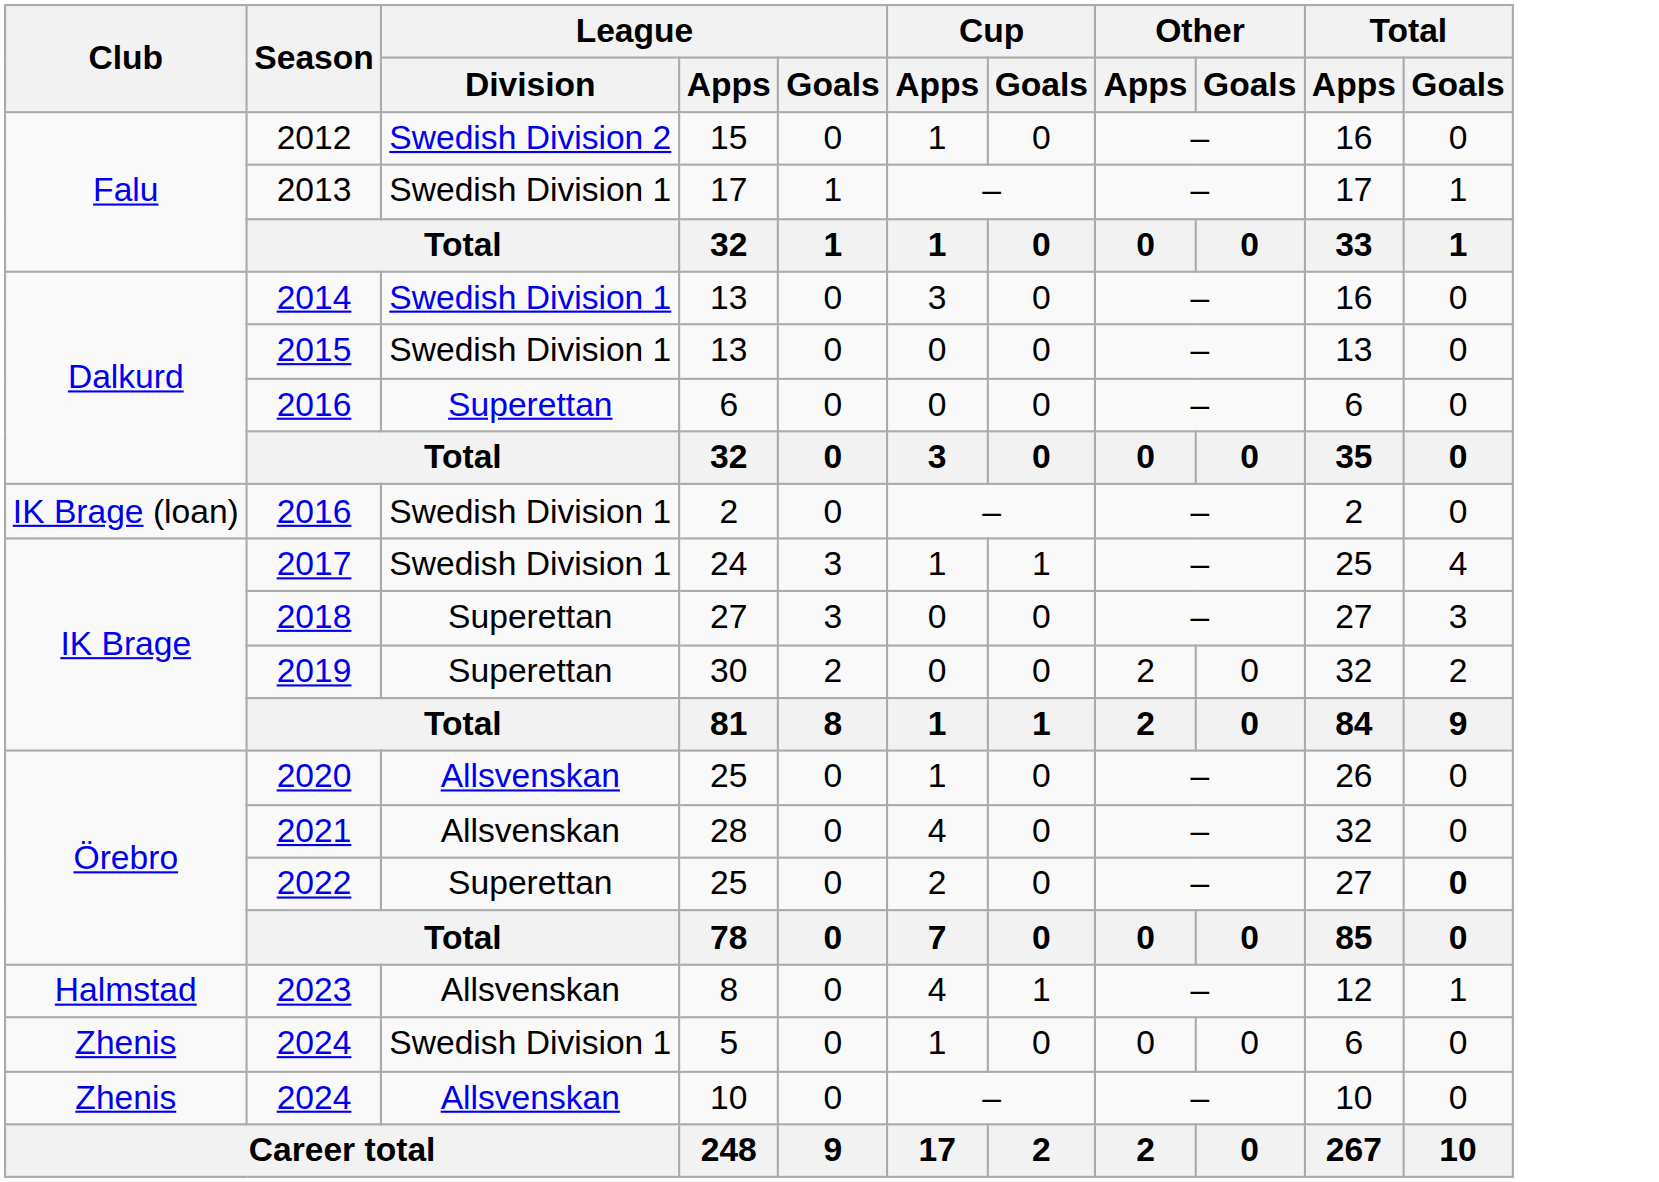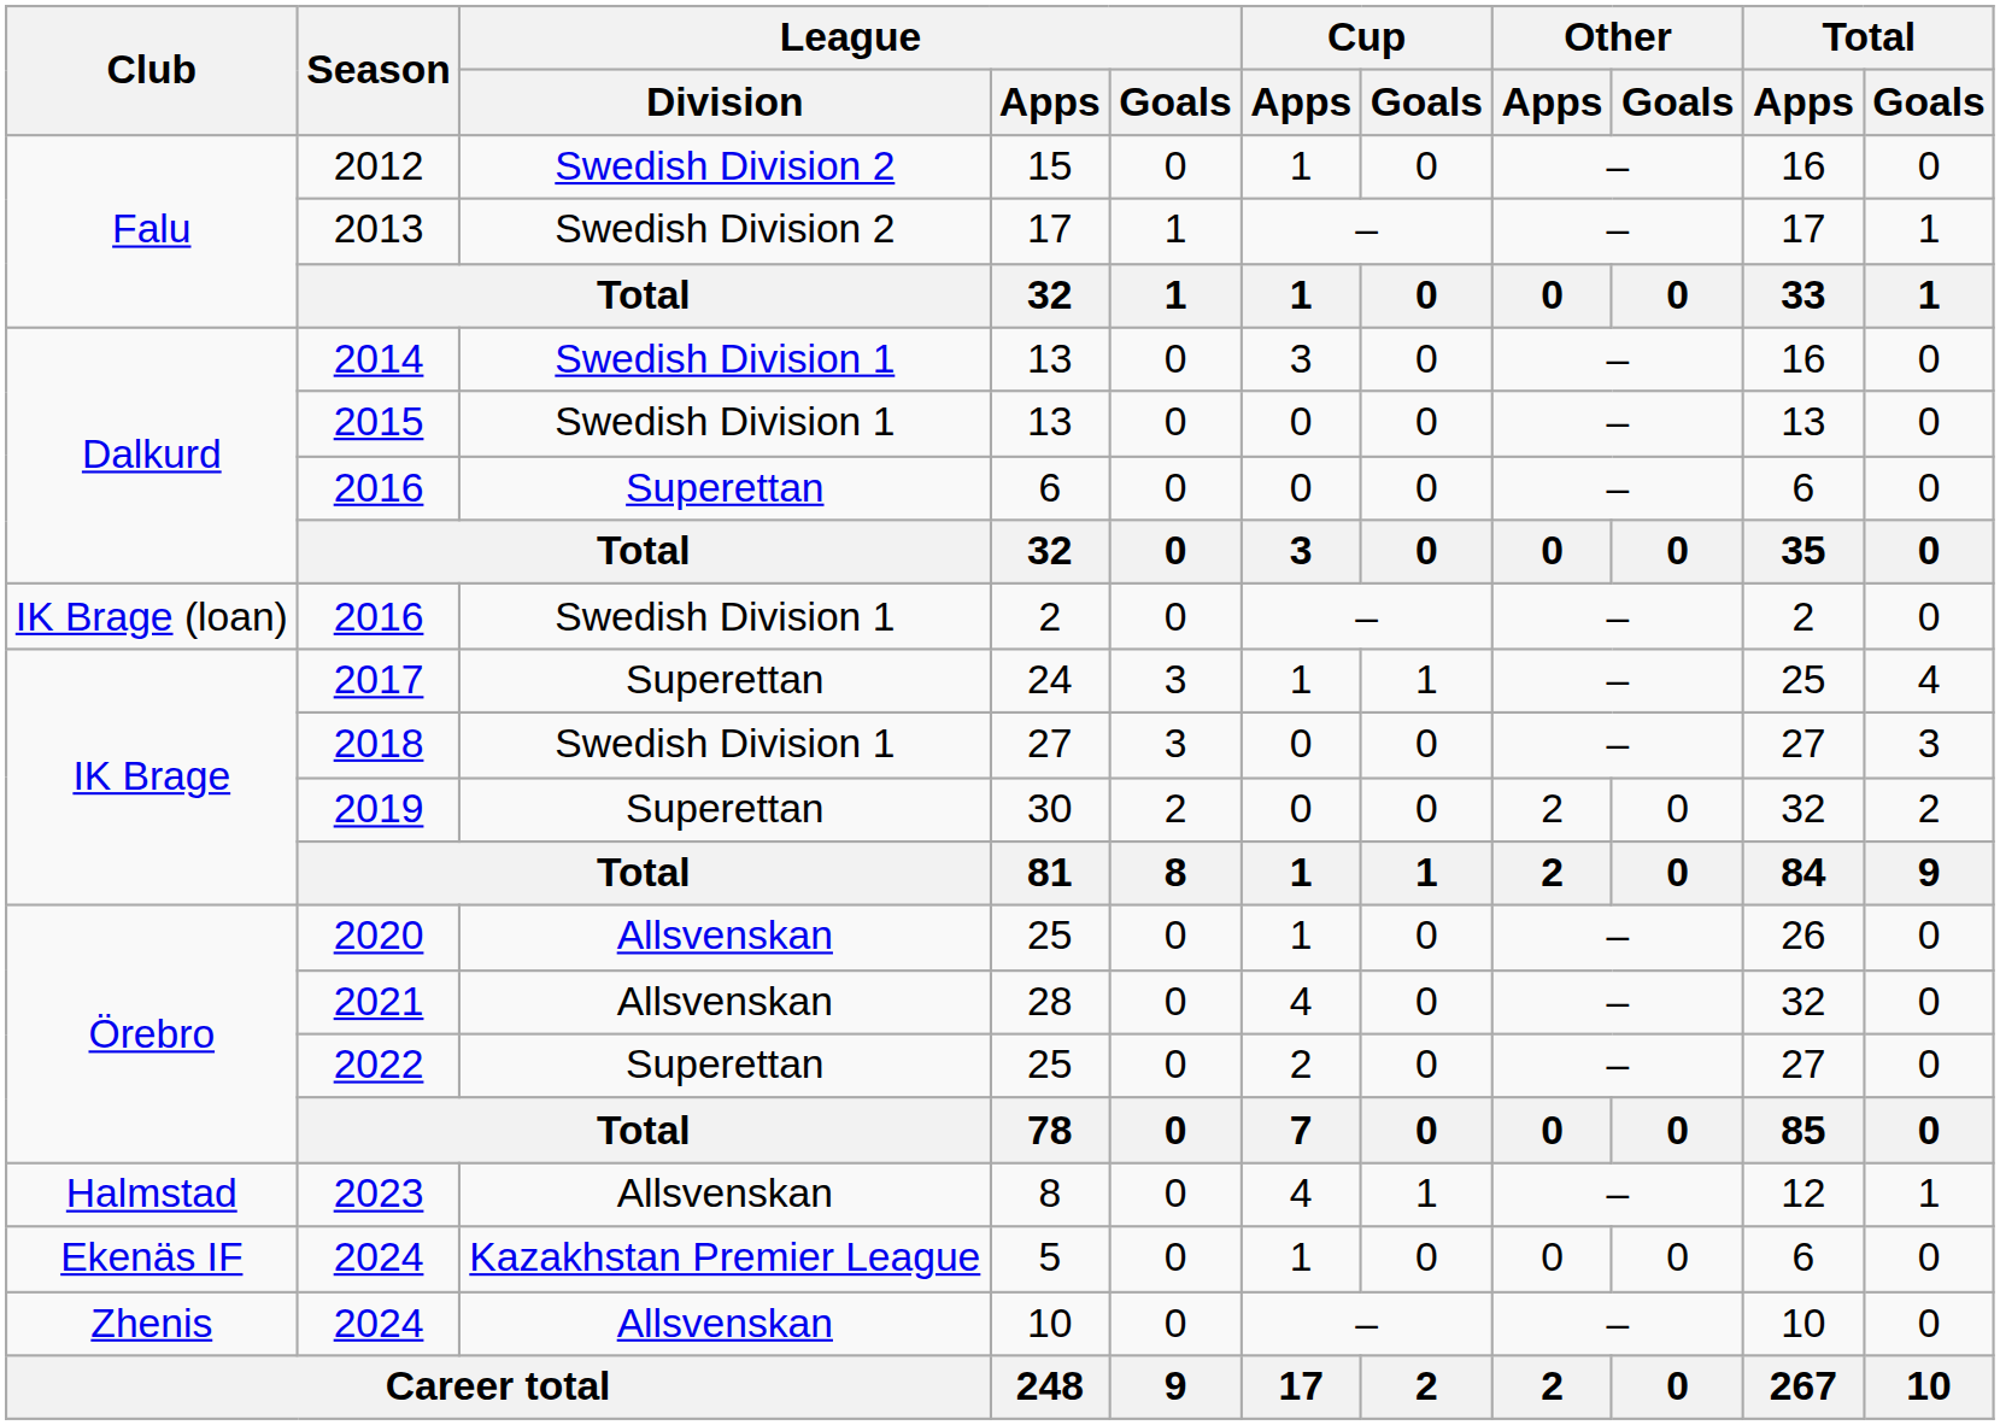 <table class="wikitable" style="text-align:center">
 <tr>
 <th rowspan="2">Club</th>
 <th rowspan="2">Season</th>
 <th colspan="3">League</th>
 <th colspan="2">Cup</th>
 <th colspan="2">Other</th>
 <th colspan="2">Total</th>
 </tr>
 <tr>
 <th>Division</th>
 <th>Apps</th>
 <th>Goals</th>
 <th>Apps</th>
 <th>Goals</th>
 <th>Apps</th>
 <th>Goals</th>
 <th>Apps</th>
 <th>Goals</th>
 </tr>
 <tr>
 <td rowspan=3><a href='#'>Falu</a></td>
 <td>2012</td>
 <td><a href='#'>Swedish Division 2</a></td>
 <td>15</td>
 <td>0</td>
 <td>1</td>
 <td>0</td>
 <td colspan=2>–</td>
 <td>16</td>
 <td>0</td>
 </tr>
 <tr>
 <td>2013</td>
-<td>Swedish Division 1</td>
+<td>Swedish Division 2</td>
 <td>17</td>
 <td>1</td>
 <td colspan=2>–</td>
 <td colspan=2>–</td>
 <td>17</td>
 <td>1</td>
 </tr>
 <tr>
 <th colspan=2>Total</th>
 <th>32</th>
 <th>1</th>
 <th>1</th>
 <th>0</th>
 <th>0</th>
 <th>0</th>
 <th>33</th>
 <th>1</th>
 </tr>
 <tr>
 <td rowspan=4><a href='#'>Dalkurd</a></td>
 <td><a href='#'>2014</a></td>
 <td><a href='#'>Swedish Division 1</a></td>
 <td>13</td>
 <td>0</td>
 <td>3</td>
 <td>0</td>
 <td colspan=2>–</td>
 <td>16</td>
 <td>0</td>
 </tr>
 <tr>
 <td><a href='#'>2015</a></td>
 <td>Swedish Division 1</td>
 <td>13</td>
 <td>0</td>
 <td>0</td>
 <td>0</td>
 <td colspan=2>–</td>
 <td>13</td>
 <td>0</td>
 </tr>
 <tr>
 <td><a href='#'>2016</a></td>
 <td><a href='#'>Superettan</a></td>
 <td>6</td>
 <td>0</td>
 <td>0</td>
 <td>0</td>
 <td colspan=2>–</td>
 <td>6</td>
 <td>0</td>
 </tr>
 <tr>
 <th colspan=2>Total</th>
 <th>32</th>
 <th>0</th>
 <th>3</th>
 <th>0</th>
 <th>0</th>
 <th>0</th>
 <th>35</th>
 <th>0</th>
 </tr>
 <tr>
 <td><a href='#'>IK Brage</a> (loan)</td>
 <td><a href='#'>2016</a></td>
 <td>Swedish Division 1</td>
 <td>2</td>
 <td>0</td>
 <td colspan=2>–</td>
 <td colspan=2>–</td>
 <td>2</td>
 <td>0</td>
 </tr>
 <tr>
 <td rowspan=4><a href='#'>IK Brage</a></td>
 <td><a href='#'>2017</a></td>
-<td>Swedish Division 1</td>
+<td>Superettan</td>
 <td>24</td>
 <td>3</td>
 <td>1</td>
 <td>1</td>
 <td colspan=2>–</td>
 <td>25</td>
 <td>4</td>
 </tr>
 <tr>
 <td><a href='#'>2018</a></td>
-<td>Superettan</td>
+<td>Swedish Division 1</td>
 <td>27</td>
 <td>3</td>
 <td>0</td>
 <td>0</td>
 <td colspan=2>–</td>
 <td>27</td>
 <td>3</td>
 </tr>
 <tr>
 <td><a href='#'>2019</a></td>
 <td>Superettan</td>
 <td>30</td>
 <td>2</td>
 <td>0</td>
 <td>0</td>
 <td>2</td>
 <td>0</td>
 <td>32</td>
 <td>2</td>
 </tr>
 <tr>
 <th colspan=2>Total</th>
 <th>81</th>
 <th>8</th>
 <th>1</th>
 <th>1</th>
 <th>2</th>
 <th>0</th>
 <th>84</th>
 <th>9</th>
 </tr>
 <tr>
 <td rowspan=4><a href='#'>Örebro</a></td>
 <td><a href='#'>2020</a></td>
 <td><a href='#'>Allsvenskan</a></td>
 <td>25</td>
 <td>0</td>
 <td>1</td>
 <td>0</td>
 <td colspan=2>–</td>
 <td>26</td>
 <td>0</td>
 </tr>
 <tr>
 <td><a href='#'>2021</a></td>
 <td>Allsvenskan</td>
 <td>28</td>
 <td>0</td>
 <td>4</td>
 <td>0</td>
 <td colspan=2>–</td>
 <td>32</td>
 <td>0</td>
 </tr>
 <tr>
 <td><a href='#'>2022</a></td>
 <td>Superettan</td>
 <td>25</td>
 <td>0</td>
 <td>2</td>
 <td>0</td>
 <td colspan=2>–</td>
 <td>27</td>
-<td><strong>0</strong></td>
+<td>0</td>
 </tr>
 <tr>
 <th colspan=2>Total</th>
 <th>78</th>
 <th>0</th>
 <th>7</th>
 <th>0</th>
 <th>0</th>
 <th>0</th>
 <th>85</th>
 <th>0</th>
 </tr>
 <tr>
 <td><a href='#'>Halmstad</a></td>
 <td><a href='#'>2023</a></td>
 <td>Allsvenskan</td>
 <td>8</td>
 <td>0</td>
 <td>4</td>
 <td>1</td>
 <td colspan=2>–</td>
 <td>12</td>
 <td>1</td>
 </tr>
 <tr>
-<td><a href='#'>Zhenis</a></td>
+<td><a href='#'>Ekenäs IF</a></td>
 <td><a href='#'>2024</a></td>
-<td>Swedish Division 1</td>
+<td><a href='#'>Kazakhstan Premier League</a></td>
 <td>5</td>
 <td>0</td>
 <td>1</td>
 <td>0</td>
 <td>0</td>
 <td>0</td>
 <td>6</td>
 <td>0</td>
 </tr>
 <tr>
 <td><a href='#'>Zhenis</a></td>
 <td><a href='#'>2024</a></td>
 <td><a href='#'>Allsvenskan</a></td>
 <td>10</td>
 <td>0</td>
 <td colspan=2>–</td>
 <td colspan=2>–</td>
 <td>10</td>
 <td>0</td>
 </tr>
 <tr>
 <th colspan="3">Career total</th>
 <th>248</th>
 <th>9</th>
 <th>17</th>
 <th>2</th>
 <th>2</th>
 <th>0</th>
 <th>267</th>
 <th>10</th>
 </tr>
 </table>
